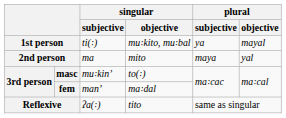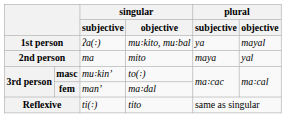 <table class="wikitable">
 <tr>
 <th rowspan="2" colspan="2"></th>
 <th colspan="2">singular</th>
 <th colspan="2">plural</th>
 </tr>
 <tr>
 <th>subjective</th>
 <th>objective</th>
 <th>subjective</th>
 <th>objective</th>
 </tr>
 <tr>
 <th colspan="2">1st person</th>
-<td><em>ti(꞉)</em></td>
+<td><em>ʔa(꞉)</em></td>
 <td><em>mu꞉kito, mu꞉bal</em></td>
 <td><em>ya</em></td>
 <td><em>mayal</em></td>
 </tr>
 <tr>
 <th colspan="2">2nd person</th>
 <td><em>ma</em></td>
 <td><em>mito</em></td>
 <td><em>maya</em></td>
 <td><em>yal</em></td>
 </tr>
 <tr>
 <th rowspan="2">3rd person</th>
 <th>masc</th>
 <td><em>mu꞉kinʼ</em></td>
 <td><em>to(꞉)</em></td>
 <td rowspan=2><em>ma꞉cac</em></td>
 <td rowspan=2><em>ma꞉cal</em></td>
 </tr>
 <tr>
 <th>fem</th>
 <td><em>manʼ</em></td>
 <td><em>ma꞉dal</em></td>
 </tr>
 <tr>
 <th colspan="2">Reflexive</th>
-<td><em>ʔa(꞉)</em></td>
+<td><em>ti(꞉)</em></td>
 <td><em>tito</em></td>
 <td colspan="2">same as singular</td>
 </tr>
 </table>
